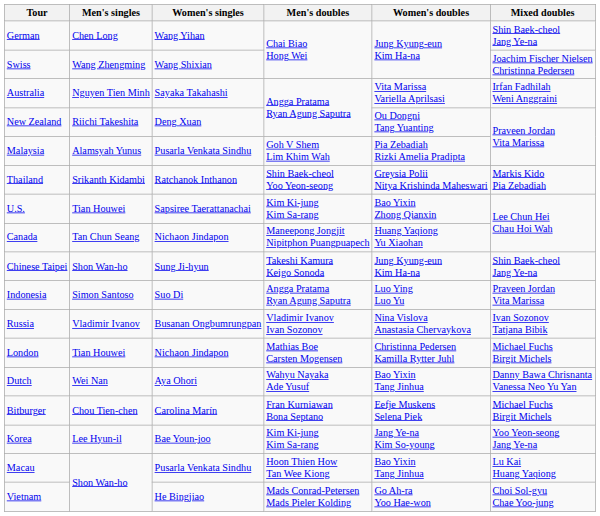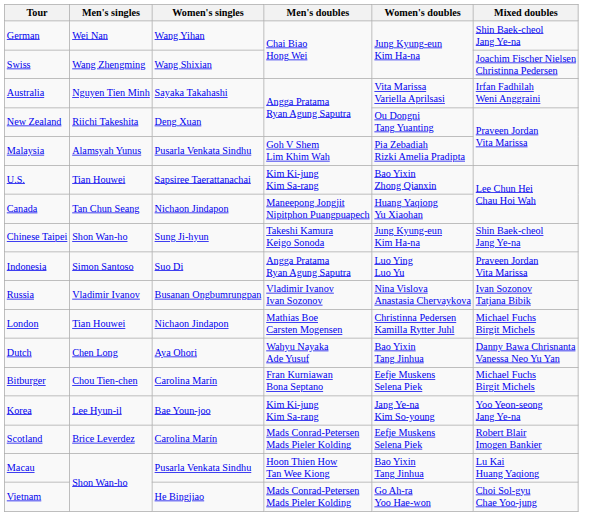 <table class=wikitable style="font-size:85%">
 <tr>
 <th>Tour</th>
 <th>Men's singles</th>
 <th>Women's singles</th>
 <th>Men's doubles</th>
 <th>Women's doubles</th>
 <th>Mixed doubles</th>
 </tr>
 <tr>
 <td><a href='#'>German</a></td>
-<td> <a href='#'>Chen Long</a></td>
+<td> <a href='#'>Wei Nan</a></td>
 <td> <a href='#'>Wang Yihan</a></td>
 <td rowspan="2"> <a href='#'>Chai Biao</a><br> <a href='#'>Hong Wei</a></td>
 <td rowspan="2"> <a href='#'>Jung Kyung-eun</a><br> <a href='#'>Kim Ha-na</a></td>
 <td> <a href='#'>Shin Baek-cheol</a><br> <a href='#'>Jang Ye-na</a></td>
 </tr>
 <tr>
 <td><a href='#'>Swiss</a></td>
 <td> <a href='#'>Wang Zhengming</a></td>
 <td> <a href='#'>Wang Shixian</a></td>
 <td> <a href='#'>Joachim Fischer Nielsen</a><br> <a href='#'>Christinna Pedersen</a></td>
 </tr>
 <tr>
 <td><a href='#'>Australia</a></td>
 <td> <a href='#'>Nguyen Tien Minh</a></td>
 <td> <a href='#'>Sayaka Takahashi</a></td>
 <td rowspan="2"> <a href='#'>Angga Pratama</a><br> <a href='#'>Ryan Agung Saputra</a></td>
 <td> <a href='#'>Vita Marissa</a><br> <a href='#'>Variella Aprilsasi</a></td>
 <td> <a href='#'>Irfan Fadhilah</a><br> <a href='#'>Weni Anggraini</a></td>
 </tr>
 <tr>
 <td><a href='#'>New Zealand</a></td>
 <td> <a href='#'>Riichi Takeshita</a></td>
 <td> <a href='#'>Deng Xuan</a></td>
 <td> <a href='#'>Ou Dongni</a><br> <a href='#'>Tang Yuanting</a></td>
 <td rowspan="2"> <a href='#'>Praveen Jordan</a><br> <a href='#'>Vita Marissa</a></td>
 </tr>
 <tr>
 <td><a href='#'>Malaysia</a></td>
 <td> <a href='#'>Alamsyah Yunus</a></td>
 <td> <a href='#'>Pusarla Venkata Sindhu</a></td>
 <td> <a href='#'>Goh V Shem</a><br> <a href='#'>Lim Khim Wah</a></td>
 <td> <a href='#'>Pia Zebadiah</a><br> <a href='#'>Rizki Amelia Pradipta</a></td>
-</tr>
-<tr>
-<td><a href='#'>Thailand</a></td>
-<td> <a href='#'>Srikanth Kidambi</a></td>
-<td> <a href='#'>Ratchanok Inthanon</a></td>
-<td> <a href='#'>Shin Baek-cheol</a><br> <a href='#'>Yoo Yeon-seong</a></td>
-<td> <a href='#'>Greysia Polii</a><br> <a href='#'>Nitya Krishinda Maheswari</a></td>
-<td> <a href='#'>Markis Kido</a><br> <a href='#'>Pia Zebadiah</a></td>
 </tr>
 <tr>
 <td><a href='#'>U.S.</a></td>
 <td> <a href='#'>Tian Houwei</a></td>
 <td> <a href='#'>Sapsiree Taerattanachai</a></td>
 <td> <a href='#'>Kim Ki-jung</a><br> <a href='#'>Kim Sa-rang</a></td>
 <td> <a href='#'>Bao Yixin</a><br> <a href='#'>Zhong Qianxin</a></td>
 <td rowspan="2"> <a href='#'>Lee Chun Hei</a><br> <a href='#'>Chau Hoi Wah</a></td>
 </tr>
 <tr>
 <td><a href='#'>Canada</a></td>
 <td> <a href='#'>Tan Chun Seang</a></td>
 <td> <a href='#'>Nichaon Jindapon</a></td>
 <td> <a href='#'>Maneepong Jongjit</a><br> <a href='#'>Nipitphon Puangpuapech</a></td>
 <td> <a href='#'>Huang Yaqiong</a><br> <a href='#'>Yu Xiaohan</a></td>
 </tr>
 <tr>
 <td><a href='#'>Chinese Taipei</a></td>
 <td> <a href='#'>Shon Wan-ho</a></td>
 <td> <a href='#'>Sung Ji-hyun</a></td>
 <td> <a href='#'>Takeshi Kamura</a><br> <a href='#'>Keigo Sonoda</a></td>
 <td> <a href='#'>Jung Kyung-eun</a><br> <a href='#'>Kim Ha-na</a></td>
 <td> <a href='#'>Shin Baek-cheol</a><br> <a href='#'>Jang Ye-na</a></td>
 </tr>
 <tr>
 <td><a href='#'>Indonesia</a></td>
 <td> <a href='#'>Simon Santoso</a></td>
 <td> <a href='#'>Suo Di</a></td>
 <td> <a href='#'>Angga Pratama</a><br> <a href='#'>Ryan Agung Saputra</a></td>
 <td> <a href='#'>Luo Ying</a><br> <a href='#'>Luo Yu</a></td>
 <td> <a href='#'>Praveen Jordan</a><br> <a href='#'>Vita Marissa</a></td>
 </tr>
 <tr>
 <td><a href='#'>Russia</a></td>
 <td> <a href='#'>Vladimir Ivanov</a></td>
 <td> <a href='#'>Busanan Ongbumrungpan</a></td>
 <td> <a href='#'>Vladimir Ivanov</a><br> <a href='#'>Ivan Sozonov</a></td>
 <td> <a href='#'>Nina Vislova</a><br> <a href='#'>Anastasia Chervaykova</a></td>
 <td> <a href='#'>Ivan Sozonov</a><br> <a href='#'>Tatjana Bibik</a></td>
 </tr>
 <tr>
 <td><a href='#'>London</a></td>
 <td> <a href='#'>Tian Houwei</a></td>
 <td> <a href='#'>Nichaon Jindapon</a></td>
 <td> <a href='#'>Mathias Boe</a><br> <a href='#'>Carsten Mogensen</a></td>
 <td> <a href='#'>Christinna Pedersen</a><br> <a href='#'>Kamilla Rytter Juhl</a></td>
 <td> <a href='#'>Michael Fuchs</a><br> <a href='#'>Birgit Michels</a></td>
 </tr>
 <tr>
 <td><a href='#'>Dutch</a></td>
-<td> <a href='#'>Wei Nan</a></td>
+<td> <a href='#'>Chen Long</a></td>
 <td> <a href='#'>Aya Ohori</a></td>
 <td> <a href='#'>Wahyu Nayaka</a><br> <a href='#'>Ade Yusuf</a></td>
 <td> <a href='#'>Bao Yixin</a><br> <a href='#'>Tang Jinhua</a></td>
 <td> <a href='#'>Danny Bawa Chrisnanta</a><br> <a href='#'>Vanessa Neo Yu Yan</a></td>
 </tr>
 <tr>
 <td><a href='#'>Bitburger</a></td>
 <td> <a href='#'>Chou Tien-chen</a></td>
 <td> <a href='#'>Carolina Marín</a></td>
 <td> <a href='#'>Fran Kurniawan</a><br> <a href='#'>Bona Septano</a></td>
 <td> <a href='#'>Eefje Muskens</a><br> <a href='#'>Selena Piek</a></td>
 <td> <a href='#'>Michael Fuchs</a><br> <a href='#'>Birgit Michels</a></td>
 </tr>
 <tr>
 <td><a href='#'>Korea</a></td>
 <td> <a href='#'>Lee Hyun-il</a></td>
 <td> <a href='#'>Bae Youn-joo</a></td>
 <td> <a href='#'>Kim Ki-jung</a><br> <a href='#'>Kim Sa-rang</a></td>
 <td> <a href='#'>Jang Ye-na</a><br> <a href='#'>Kim So-young</a></td>
 <td> <a href='#'>Yoo Yeon-seong</a><br> <a href='#'>Jang Ye-na</a></td>
 </tr>
 <tr>
+<td><a href='#'>Scotland</a></td>
+<td> <a href='#'>Brice Leverdez</a></td>
+<td> <a href='#'>Carolina Marín</a></td>
+<td> <a href='#'>Mads Conrad-Petersen</a><br> <a href='#'>Mads Pieler Kolding</a></td>
+<td> <a href='#'>Eefje Muskens</a><br> <a href='#'>Selena Piek</a></td>
+<td> <a href='#'>Robert Blair</a><br> <a href='#'>Imogen Bankier</a></td>
+</tr>
+<tr>
 <td><a href='#'>Macau</a></td>
 <td rowspan="2"> <a href='#'>Shon Wan-ho</a></td>
 <td> <a href='#'>Pusarla Venkata Sindhu</a></td>
 <td> <a href='#'>Hoon Thien How</a><br> <a href='#'>Tan Wee Kiong</a></td>
 <td> <a href='#'>Bao Yixin</a><br> <a href='#'>Tang Jinhua</a></td>
 <td> <a href='#'>Lu Kai</a><br> <a href='#'>Huang Yaqiong</a></td>
 </tr>
 <tr>
 <td><a href='#'>Vietnam</a></td>
 <td> <a href='#'>He Bingjiao</a></td>
 <td> <a href='#'>Mads Conrad-Petersen</a><br> <a href='#'>Mads Pieler Kolding</a></td>
 <td> <a href='#'>Go Ah-ra</a><br> <a href='#'>Yoo Hae-won</a></td>
 <td> <a href='#'>Choi Sol-gyu</a><br> <a href='#'>Chae Yoo-jung</a></td>
 </tr>
 </table>
